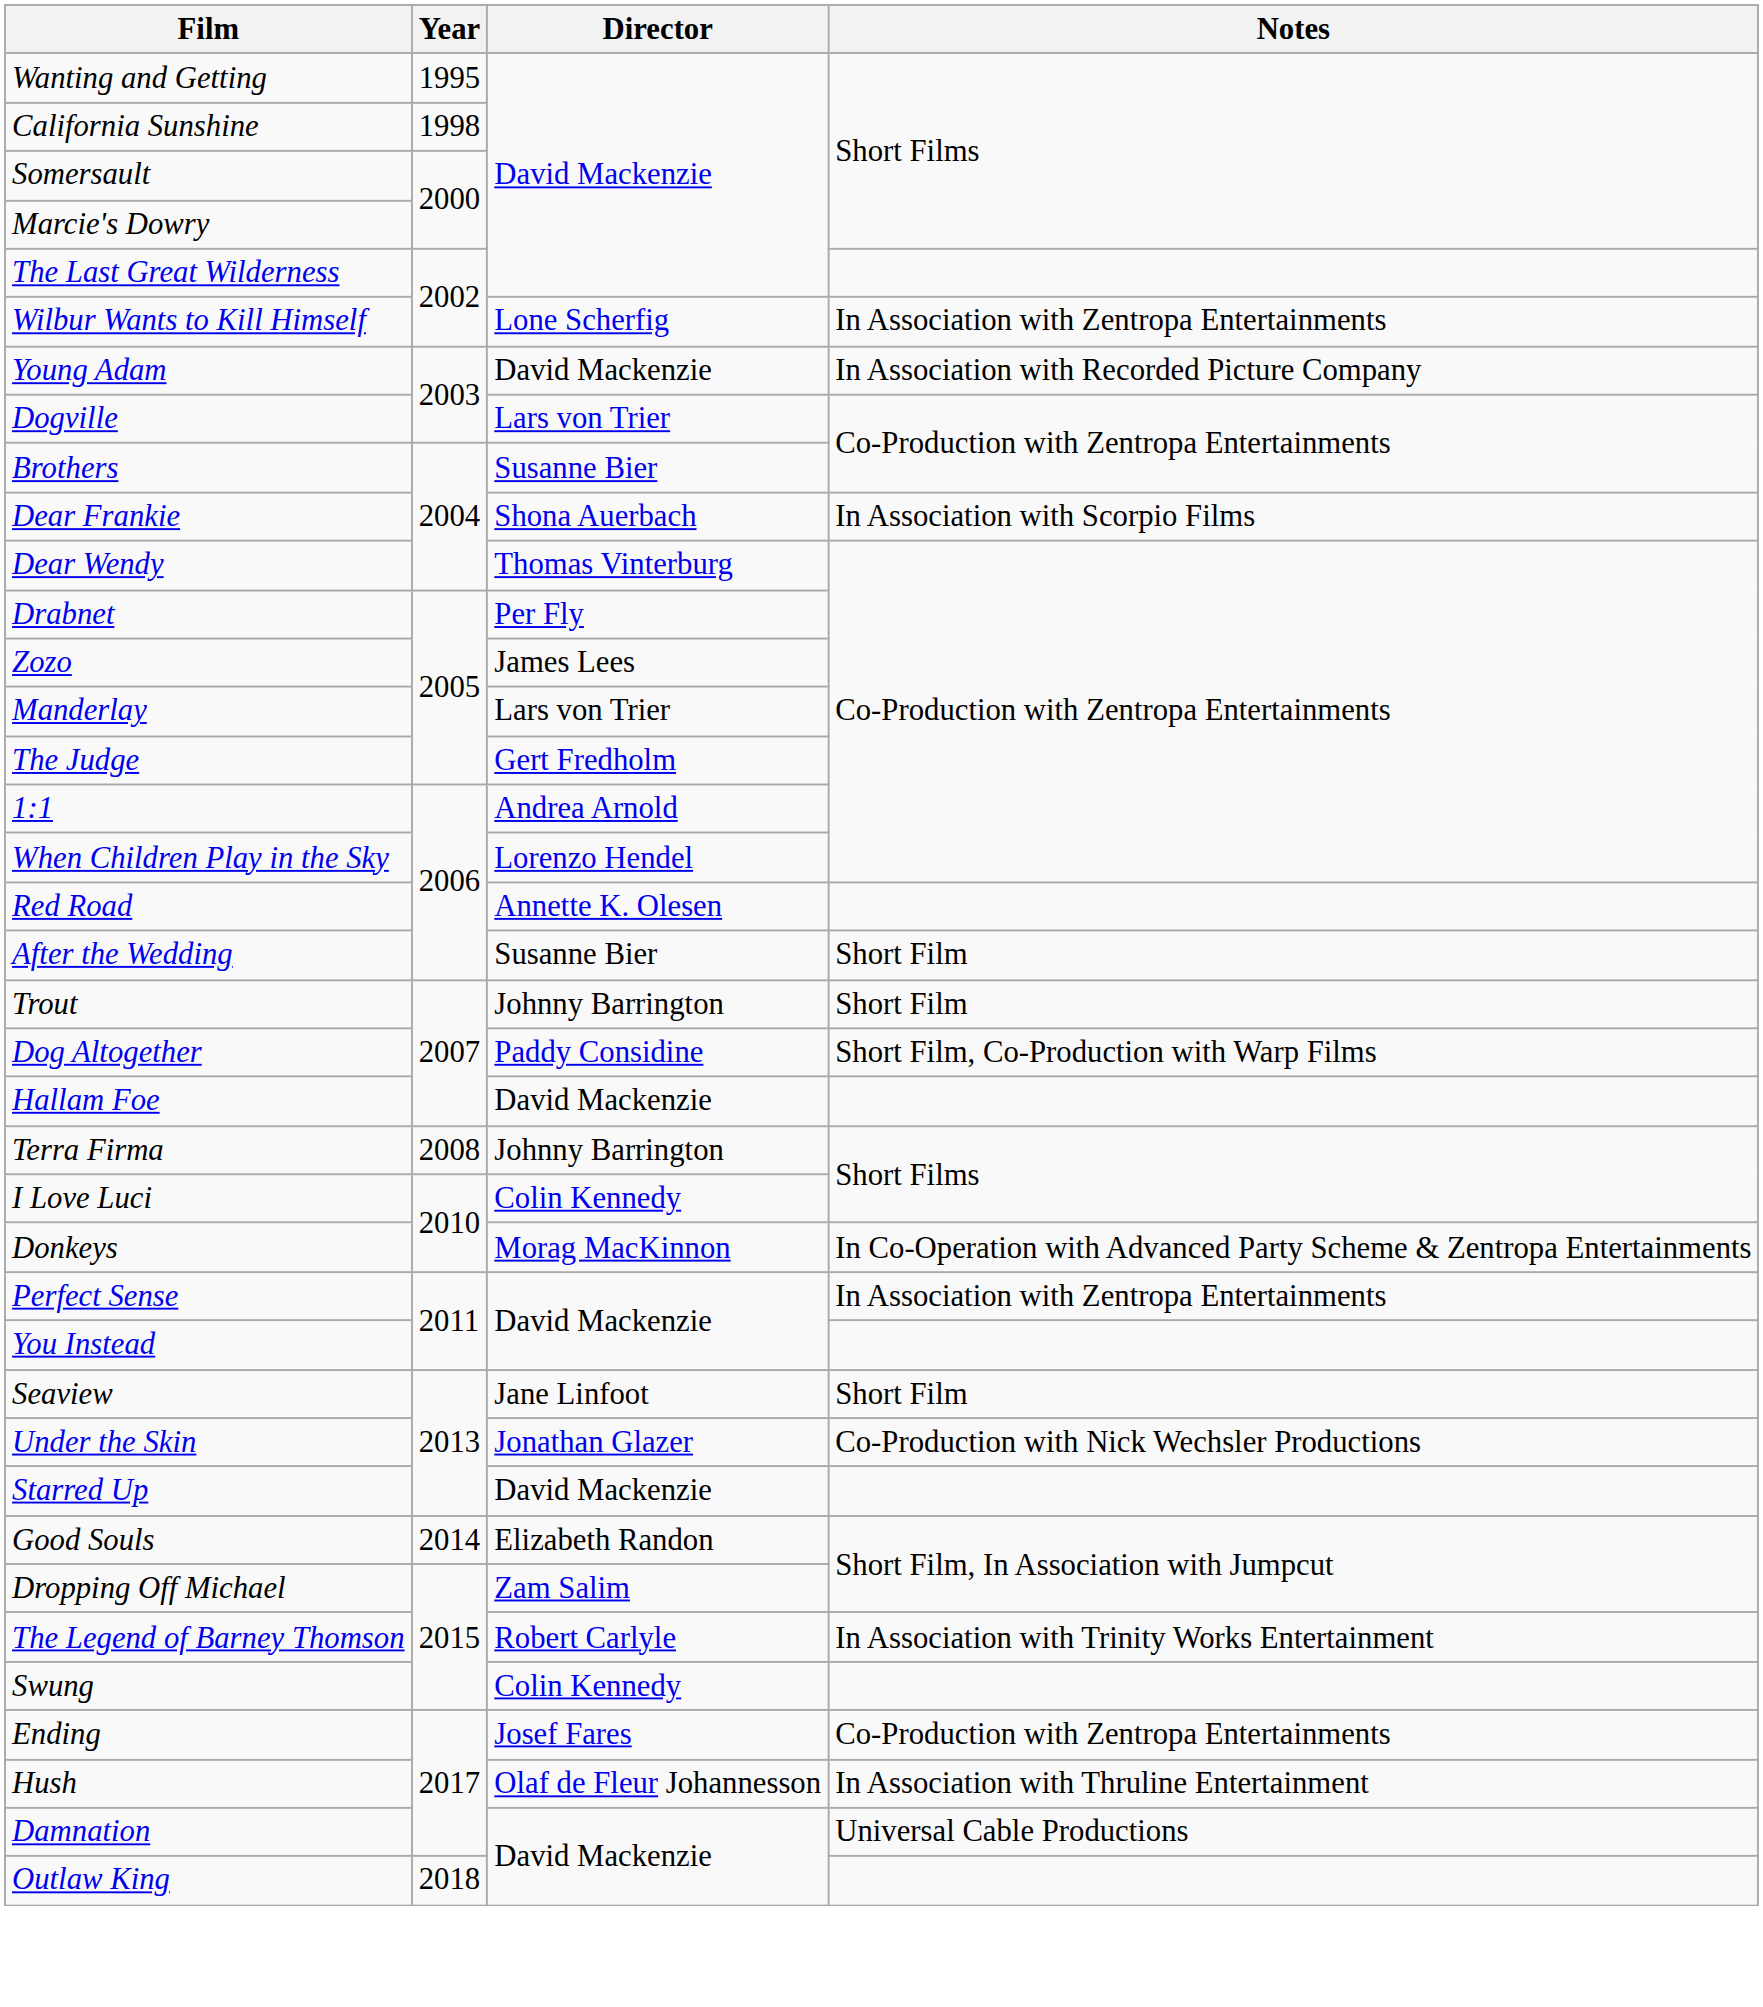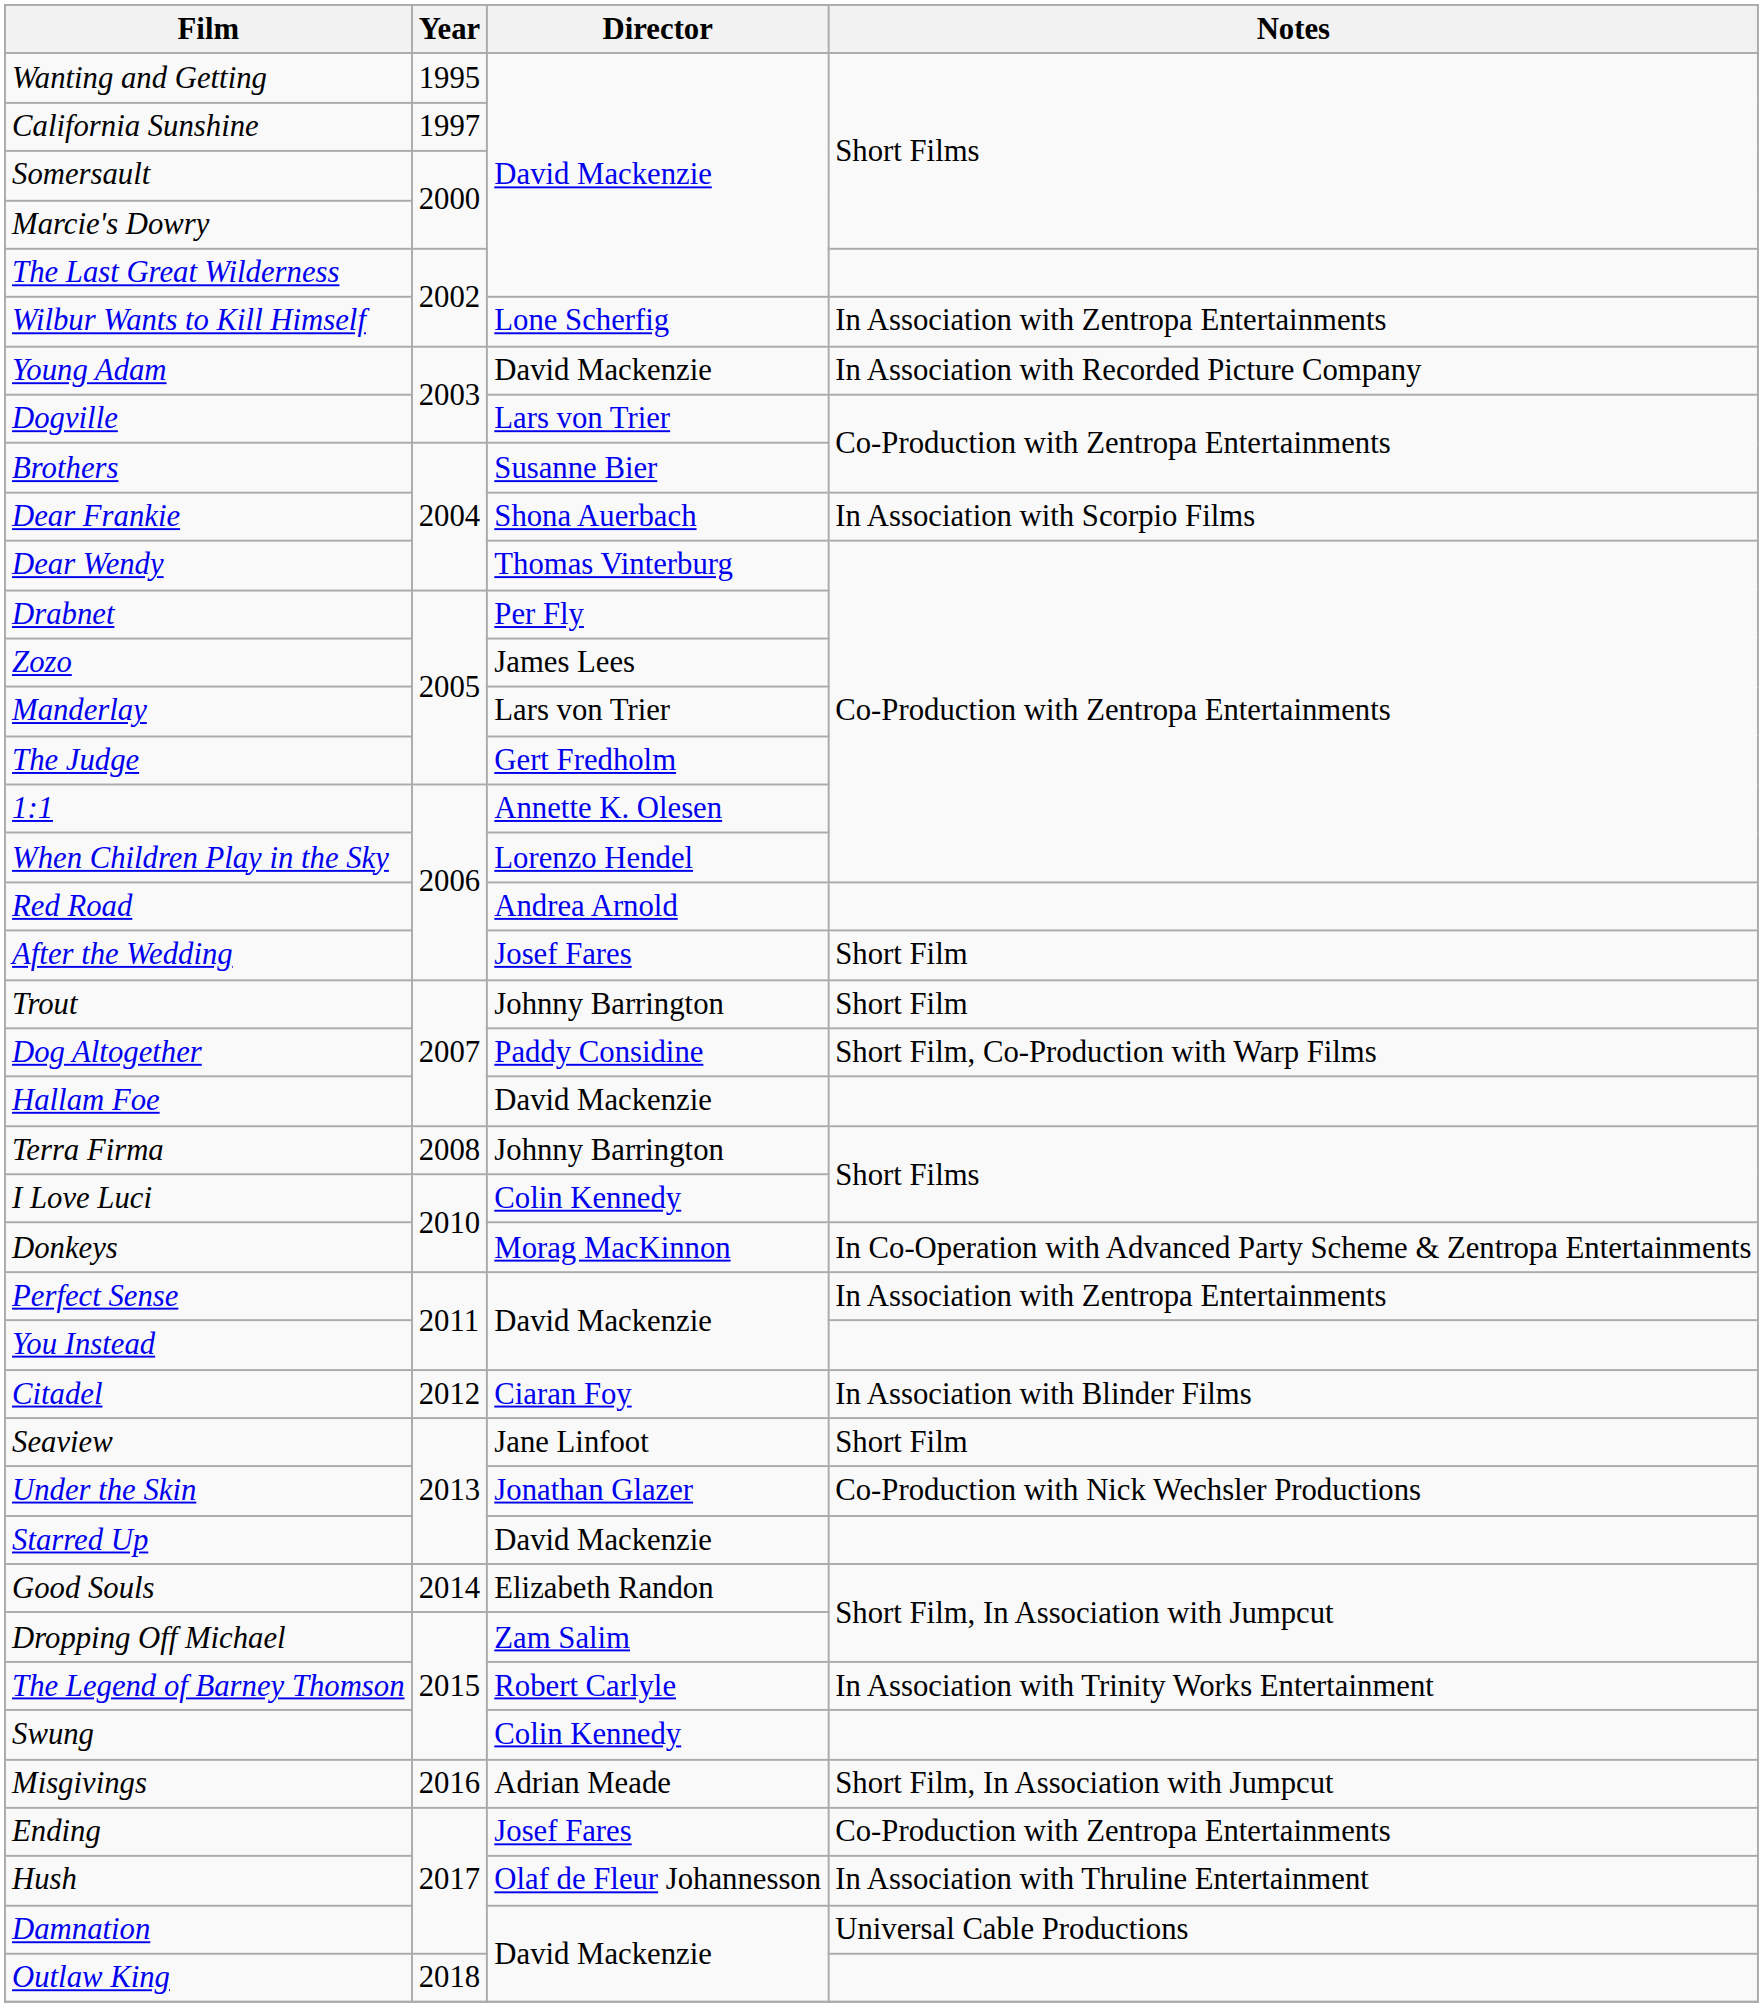 <table class="wikitable">
 <tr>
 <th>Film</th>
 <th>Year</th>
 <th>Director</th>
 <th>Notes</th>
 </tr>
 <tr>
 <td><em>Wanting and Getting</em></td>
 <td>1995</td>
 <td rowspan=5><a href='#'>David Mackenzie</a></td>
 <td rowspan=4>Short Films</td>
 </tr>
 <tr>
 <td><em>California Sunshine</em></td>
-<td>1998</td>
+<td>1997</td>
 </tr>
 <tr>
 <td><em>Somersault</em></td>
 <td rowspan=2>2000</td>
 </tr>
 <tr>
 <td><em>Marcie's Dowry</em></td>
 </tr>
 <tr>
 <td><em><a href='#'>The Last Great Wilderness</a></em></td>
 <td rowspan=2>2002</td>
 <td></td>
 </tr>
 <tr>
 <td><em><a href='#'>Wilbur Wants to Kill Himself</a></em></td>
 <td><a href='#'>Lone Scherfig</a></td>
 <td>In Association with Zentropa Entertainments</td>
 </tr>
 <tr>
 <td><em><a href='#'>Young Adam</a></em></td>
 <td rowspan=2>2003</td>
 <td>David Mackenzie</td>
 <td>In Association with Recorded Picture Company</td>
 </tr>
 <tr>
 <td><em><a href='#'>Dogville</a></em></td>
 <td><a href='#'>Lars von Trier</a></td>
 <td rowspan=2>Co-Production with Zentropa Entertainments</td>
 </tr>
 <tr>
 <td><em><a href='#'>Brothers</a></em></td>
 <td rowspan=3>2004</td>
 <td><a href='#'>Susanne Bier</a></td>
 </tr>
 <tr>
 <td><em><a href='#'>Dear Frankie</a></em></td>
 <td><a href='#'>Shona Auerbach</a></td>
 <td>In Association with Scorpio Films</td>
 </tr>
 <tr>
 <td><em><a href='#'>Dear Wendy</a></em></td>
 <td><a href='#'>Thomas Vinterburg</a></td>
 <td rowspan=7>Co-Production with Zentropa Entertainments</td>
 </tr>
 <tr>
 <td><em><a href='#'>Drabnet</a></em></td>
 <td rowspan=4>2005</td>
 <td><a href='#'>Per Fly</a></td>
 </tr>
 <tr>
 <td><em><a href='#'>Zozo</a></em></td>
 <td>James Lees</td>
 </tr>
 <tr>
 <td><em><a href='#'>Manderlay</a></em></td>
 <td>Lars von Trier</td>
 </tr>
 <tr>
 <td><em><a href='#'>The Judge</a></em></td>
 <td><a href='#'>Gert Fredholm</a></td>
 </tr>
 <tr>
 <td><em><a href='#'>1:1</a></em></td>
 <td rowspan=4>2006</td>
-<td><a href='#'>Andrea Arnold</a></td>
+<td><a href='#'>Annette K. Olesen</a></td>
 </tr>
 <tr>
 <td><em><a href='#'>When Children Play in the Sky</a></em></td>
 <td><a href='#'>Lorenzo Hendel</a></td>
 </tr>
 <tr>
 <td><em><a href='#'>Red Road</a></em></td>
-<td><a href='#'>Annette K. Olesen</a></td>
+<td><a href='#'>Andrea Arnold</a></td>
 </tr>
 <tr>
 <td><em><a href='#'>After the Wedding</a></em></td>
-<td>Susanne Bier</td>
+<td><a href='#'>Josef Fares</a></td>
 <td>Short Film</td>
 </tr>
 <tr>
 <td><em>Trout</em></td>
 <td rowspan=3>2007</td>
 <td>Johnny Barrington</td>
 <td>Short Film</td>
 </tr>
 <tr>
 <td><em><a href='#'>Dog Altogether</a></em></td>
 <td><a href='#'>Paddy Considine</a></td>
 <td>Short Film, Co-Production with Warp Films</td>
 </tr>
 <tr>
 <td><em><a href='#'>Hallam Foe</a></em></td>
 <td>David Mackenzie</td>
 <td></td>
 </tr>
 <tr>
 <td><em>Terra Firma</em></td>
 <td>2008</td>
 <td>Johnny Barrington</td>
 <td rowspan=2>Short Films</td>
 </tr>
 <tr>
 <td><em>I Love Luci</em></td>
 <td rowspan=2>2010</td>
 <td><a href='#'>Colin Kennedy</a></td>
 </tr>
 <tr>
 <td><em>Donkeys</em></td>
 <td><a href='#'>Morag MacKinnon</a></td>
 <td>In Co-Operation with Advanced Party Scheme & Zentropa Entertainments</td>
 </tr>
 <tr>
 <td><em><a href='#'>Perfect Sense</a></em></td>
 <td rowspan=2>2011</td>
 <td rowspan=2>David Mackenzie</td>
 <td>In Association with Zentropa Entertainments</td>
 </tr>
 <tr>
 <td><em><a href='#'>You Instead</a></em></td>
 <td></td>
 </tr>
 <tr>
+<td><em><a href='#'>Citadel</a></em></td>
+<td>2012</td>
+<td><a href='#'>Ciaran Foy</a></td>
+<td>In Association with Blinder Films</td>
+</tr>
+<tr>
 <td><em>Seaview</em></td>
 <td rowspan=3>2013</td>
 <td>Jane Linfoot</td>
 <td>Short Film</td>
 </tr>
 <tr>
 <td><em><a href='#'>Under the Skin</a></em></td>
 <td><a href='#'>Jonathan Glazer</a></td>
 <td>Co-Production with Nick Wechsler Productions</td>
 </tr>
 <tr>
 <td><em><a href='#'>Starred Up</a></em></td>
 <td>David Mackenzie</td>
 <td></td>
 </tr>
 <tr>
 <td><em>Good Souls</em></td>
 <td>2014</td>
 <td>Elizabeth Randon</td>
 <td rowspan=2>Short Film, In Association with Jumpcut</td>
 </tr>
 <tr>
 <td><em>Dropping Off Michael</em></td>
 <td rowspan=3>2015</td>
 <td><a href='#'>Zam Salim</a></td>
 </tr>
 <tr>
 <td><em><a href='#'>The Legend of Barney Thomson</a></em></td>
 <td><a href='#'>Robert Carlyle</a></td>
 <td>In Association with Trinity Works Entertainment</td>
 </tr>
 <tr>
 <td><em>Swung</em></td>
 <td><a href='#'>Colin Kennedy</a></td>
 <td></td>
 </tr>
 <tr>
+<td><em>Misgivings</em></td>
+<td>2016</td>
+<td>Adrian Meade</td>
+<td>Short Film, In Association with Jumpcut</td>
+</tr>
+<tr>
 <td><em>Ending</em></td>
 <td rowspan=3>2017</td>
 <td><a href='#'>Josef Fares</a></td>
 <td>Co-Production with Zentropa Entertainments</td>
 </tr>
 <tr>
 <td><em>Hush</em></td>
 <td><a href='#'>Olaf de Fleur</a> Johannesson</td>
 <td>In Association with Thruline Entertainment</td>
 </tr>
 <tr>
 <td><em><a href='#'>Damnation</a></em></td>
 <td rowspan=2>David Mackenzie</td>
 <td>Universal Cable Productions</td>
 </tr>
 <tr>
 <td><em><a href='#'>Outlaw King</a></em></td>
 <td>2018</td>
 <td></td>
 </tr>
 <tr>
 </tr>
 </table>
